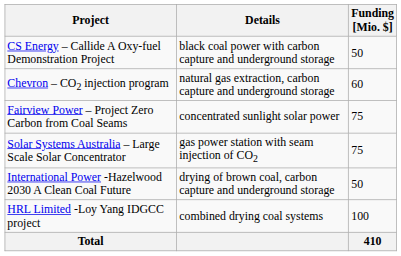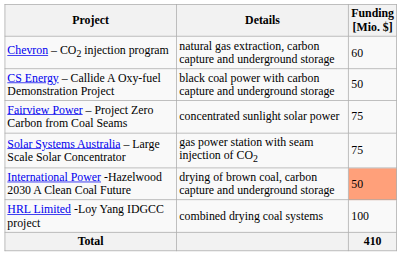 <table class="wikitable" style="margin:auto;">
 <tr>
 <th style="width:225px;">Project</th>
 <th style="width:225px;">Details</th>
 <th width="50">Funding [Mio. $]</th>
 </tr>
 <tr>
+<td><a href='#'>Chevron</a> – CO<sub>2</sub> injection program</td>
+<td>natural gas extraction, carbon capture and underground storage</td>
+<td>60</td>
+</tr>
+<tr>
 <td><a href='#'>CS Energy</a> – Callide A Oxy-fuel Demonstration Project</td>
 <td>black coal power with carbon capture and underground storage</td>
 <td>50</td>
-</tr>
-<tr>
-<td><a href='#'>Chevron</a> – CO<sub>2</sub> injection program</td>
-<td>natural gas extraction, carbon capture and underground storage</td>
-<td>60</td>
 </tr>
 <tr>
 <td><a href='#'>Fairview Power</a> – Project Zero Carbon from Coal Seams</td>
 <td>concentrated sunlight solar power</td>
 <td>75</td>
 </tr>
 <tr>
 <td><a href='#'>Solar Systems Australia</a> – Large Scale Solar Concentrator</td>
 <td>gas power station with seam injection of CO<sub>2</sub></td>
 <td>75</td>
 </tr>
 <tr>
 <td><a href='#'>International Power</a> -Hazelwood 2030 A Clean Coal Future</td>
 <td>drying of brown coal, carbon capture and underground storage</td>
-<td>50</td>
+<td style="background: lightsalmon;">50</td>
 </tr>
 <tr>
 <td><a href='#'>HRL Limited</a> -Loy Yang IDGCC project</td>
 <td>combined drying coal systems</td>
 <td>100</td>
 </tr>
 <tr>
 <th>Total</th>
 <th></th>
 <th>410</th>
 </tr>
 </table>
